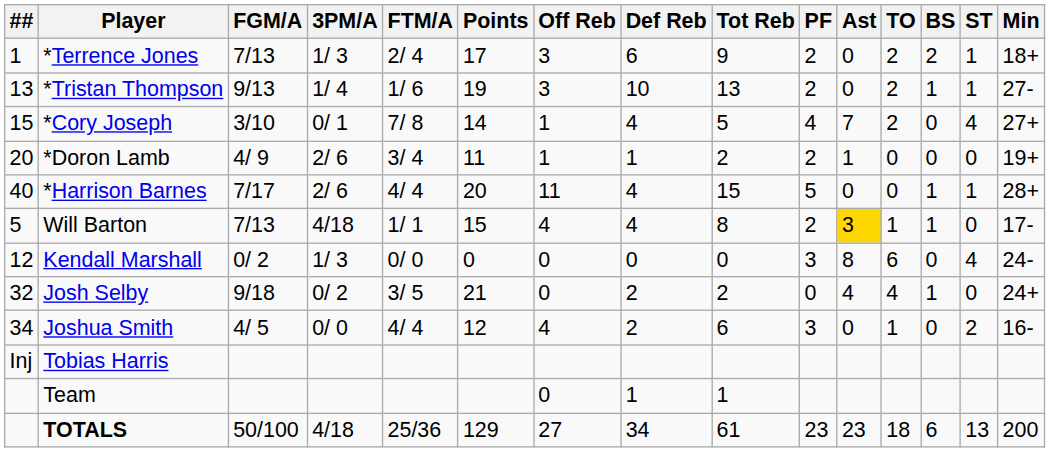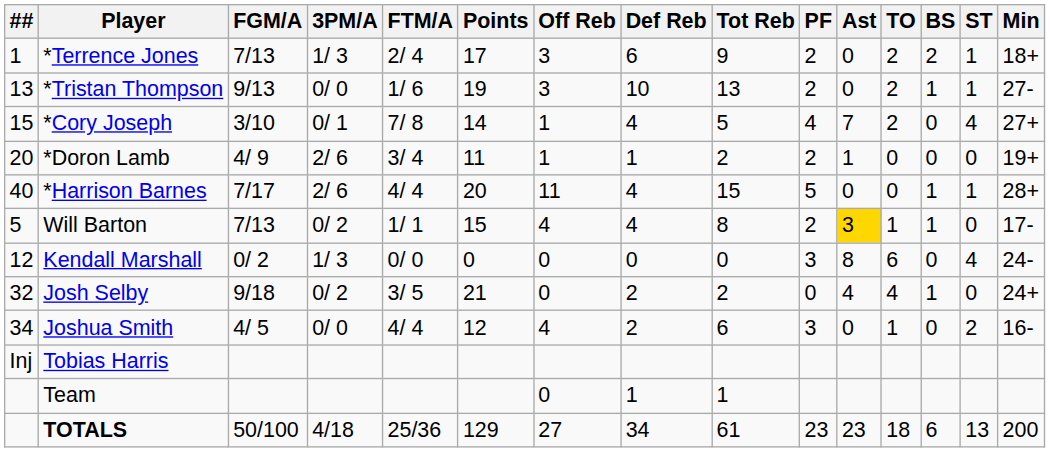 <table class="wikitable sortable">
 <tr>
 <th>##</th>
 <th>Player</th>
 <th>FGM/A</th>
 <th>3PM/A</th>
 <th>FTM/A</th>
 <th>Points</th>
 <th>Off Reb</th>
 <th>Def Reb</th>
 <th>Tot Reb</th>
 <th>PF</th>
 <th>Ast</th>
 <th>TO</th>
 <th>BS</th>
 <th>ST</th>
 <th>Min</th>
 </tr>
 <tr>
 <td>1</td>
 <td>*<a href='#'>Terrence Jones</a></td>
 <td>7/13</td>
 <td>1/ 3</td>
 <td>2/ 4</td>
 <td>17</td>
 <td>3</td>
 <td>6</td>
 <td>9</td>
 <td>2</td>
 <td>0</td>
 <td>2</td>
 <td>2</td>
 <td>1</td>
 <td>18+</td>
 </tr>
 <tr>
 <td>13</td>
 <td>*<a href='#'>Tristan Thompson</a></td>
 <td>9/13</td>
-<td>1/ 4</td>
+<td>0/ 0</td>
 <td>1/ 6</td>
 <td>19</td>
 <td>3</td>
 <td>10</td>
 <td>13</td>
 <td>2</td>
 <td>0</td>
 <td>2</td>
 <td>1</td>
 <td>1</td>
 <td>27-</td>
 </tr>
 <tr>
 <td>15</td>
 <td>*<a href='#'>Cory Joseph</a></td>
 <td>3/10</td>
 <td>0/ 1</td>
 <td>7/ 8</td>
 <td>14</td>
 <td>1</td>
 <td>4</td>
 <td>5</td>
 <td>4</td>
 <td>7</td>
 <td>2</td>
 <td>0</td>
 <td>4</td>
 <td>27+</td>
 </tr>
 <tr>
 <td>20</td>
 <td>*Doron Lamb</td>
 <td>4/ 9</td>
 <td>2/ 6</td>
 <td>3/ 4</td>
 <td>11</td>
 <td>1</td>
 <td>1</td>
 <td>2</td>
 <td>2</td>
 <td>1</td>
 <td>0</td>
 <td>0</td>
 <td>0</td>
 <td>19+</td>
 </tr>
 <tr>
 <td>40</td>
 <td>*<a href='#'>Harrison Barnes</a></td>
 <td>7/17</td>
 <td>2/ 6</td>
 <td>4/ 4</td>
 <td>20</td>
 <td>11</td>
 <td>4</td>
 <td>15</td>
 <td>5</td>
 <td>0</td>
 <td>0</td>
 <td>1</td>
 <td>1</td>
 <td>28+</td>
 </tr>
 <tr>
 <td>5</td>
 <td>Will Barton</td>
 <td>7/13</td>
-<td>4/18</td>
+<td>0/ 2</td>
 <td>1/ 1</td>
 <td>15</td>
 <td>4</td>
 <td>4</td>
 <td>8</td>
 <td>2</td>
 <td style="background: gold;">3</td>
 <td>1</td>
 <td>1</td>
 <td>0</td>
 <td>17-</td>
 </tr>
 <tr>
 <td>12</td>
 <td><a href='#'>Kendall Marshall</a></td>
 <td>0/ 2</td>
 <td>1/ 3</td>
 <td>0/ 0</td>
 <td>0</td>
 <td>0</td>
 <td>0</td>
 <td>0</td>
 <td>3</td>
 <td>8</td>
 <td>6</td>
 <td>0</td>
 <td>4</td>
 <td>24-</td>
 </tr>
 <tr>
 <td>32</td>
 <td><a href='#'>Josh Selby</a></td>
 <td>9/18</td>
 <td>0/ 2</td>
 <td>3/ 5</td>
 <td>21</td>
 <td>0</td>
 <td>2</td>
 <td>2</td>
 <td>0</td>
 <td>4</td>
 <td>4</td>
 <td>1</td>
 <td>0</td>
 <td>24+</td>
 </tr>
 <tr>
 <td>34</td>
 <td><a href='#'>Joshua Smith</a></td>
 <td>4/ 5</td>
 <td>0/ 0</td>
 <td>4/ 4</td>
 <td>12</td>
 <td>4</td>
 <td>2</td>
 <td>6</td>
 <td>3</td>
 <td>0</td>
 <td>1</td>
 <td>0</td>
 <td>2</td>
 <td>16-</td>
 </tr>
 <tr>
 <td>Inj</td>
 <td><a href='#'>Tobias Harris</a></td>
 <td></td>
 <td></td>
 <td></td>
 <td></td>
 <td></td>
 <td></td>
 <td></td>
 <td></td>
 <td></td>
 <td></td>
 <td></td>
 <td></td>
 <td></td>
 </tr>
 <tr>
 <td></td>
 <td>Team</td>
 <td></td>
 <td></td>
 <td></td>
 <td></td>
 <td>0</td>
 <td>1</td>
 <td>1</td>
 <td></td>
 <td></td>
 <td></td>
 <td></td>
 <td></td>
 <td></td>
 </tr>
 <tr>
 <td></td>
 <td><strong>TOTALS</strong></td>
 <td>50/100</td>
 <td>4/18</td>
 <td>25/36</td>
 <td>129</td>
 <td>27</td>
 <td>34</td>
 <td>61</td>
 <td>23</td>
 <td>23</td>
 <td>18</td>
 <td>6</td>
 <td>13</td>
 <td>200</td>
 </tr>
 </table>
